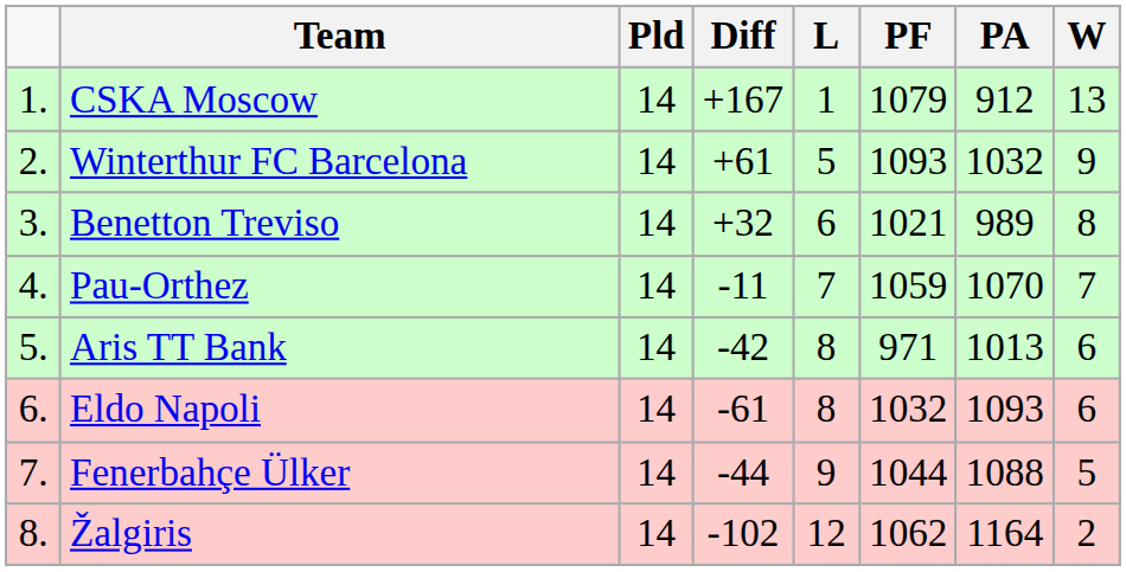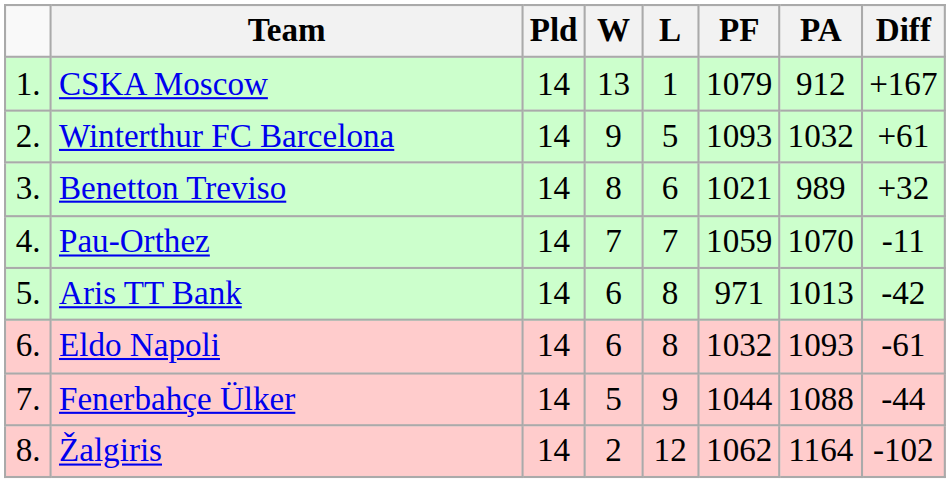 <table class=wikitable style="text-align:center">
 <tr>
 <td width=15></td>
 <th width=220>Team</th>
 <th width=20>Pld</th>
-<th width=30>Diff</th>
+<th width=20>W</th>
 <th width=20>L</th>
 <th width=20>PF</th>
 <th width=20>PA</th>
-<th width=20>W</th>
+<th width=30>Diff</th>
 </tr>
 <tr bgcolor=#ccffcc>
 <td>1.</td>
 <td align=left> <a href='#'>CSKA Moscow</a></td>
 <td>14</td>
-<td>+167</td>
+<td>13</td>
 <td>1</td>
 <td>1079</td>
 <td>912</td>
-<td>13</td>
+<td>+167</td>
 </tr>
 <tr bgcolor=#ccffcc>
 <td>2.</td>
 <td align=left> <a href='#'>Winterthur FC Barcelona</a></td>
 <td>14</td>
-<td>+61</td>
+<td>9</td>
 <td>5</td>
 <td>1093</td>
 <td>1032</td>
-<td>9</td>
+<td>+61</td>
 </tr>
 <tr bgcolor=#ccffcc>
 <td>3.</td>
 <td align=left> <a href='#'>Benetton Treviso</a></td>
 <td>14</td>
-<td>+32</td>
+<td>8</td>
 <td>6</td>
 <td>1021</td>
 <td>989</td>
-<td>8</td>
+<td>+32</td>
 </tr>
 <tr bgcolor=#ccffcc>
 <td>4.</td>
 <td align=left> <a href='#'>Pau-Orthez</a></td>
 <td>14</td>
-<td>-11</td>
+<td>7</td>
 <td>7</td>
 <td>1059</td>
 <td>1070</td>
-<td>7</td>
+<td>-11</td>
 </tr>
 <tr bgcolor=#ccffcc>
 <td>5.</td>
 <td align=left> <a href='#'>Aris TT Bank</a></td>
 <td>14</td>
-<td>-42</td>
+<td>6</td>
 <td>8</td>
 <td>971</td>
 <td>1013</td>
-<td>6</td>
+<td>-42</td>
 </tr>
 <tr bgcolor=#ffcccc>
 <td>6.</td>
 <td align=left> <a href='#'>Eldo Napoli</a></td>
 <td>14</td>
-<td>-61</td>
+<td>6</td>
 <td>8</td>
 <td>1032</td>
 <td>1093</td>
-<td>6</td>
+<td>-61</td>
 </tr>
 <tr bgcolor=#ffcccc>
 <td>7.</td>
 <td align=left> <a href='#'>Fenerbahçe Ülker</a></td>
 <td>14</td>
-<td>-44</td>
+<td>5</td>
 <td>9</td>
 <td>1044</td>
 <td>1088</td>
-<td>5</td>
+<td>-44</td>
 </tr>
 <tr bgcolor=#ffcccc>
 <td>8.</td>
 <td align=left> <a href='#'>Žalgiris</a></td>
 <td>14</td>
-<td>-102</td>
+<td>2</td>
 <td>12</td>
 <td>1062</td>
 <td>1164</td>
-<td>2</td>
+<td>-102</td>
 </tr>
 </table>
